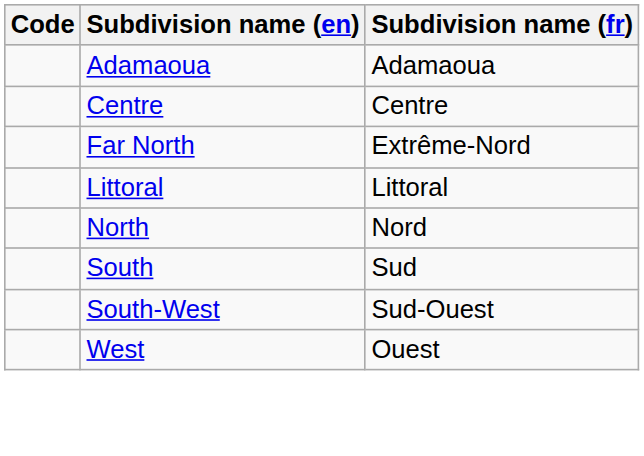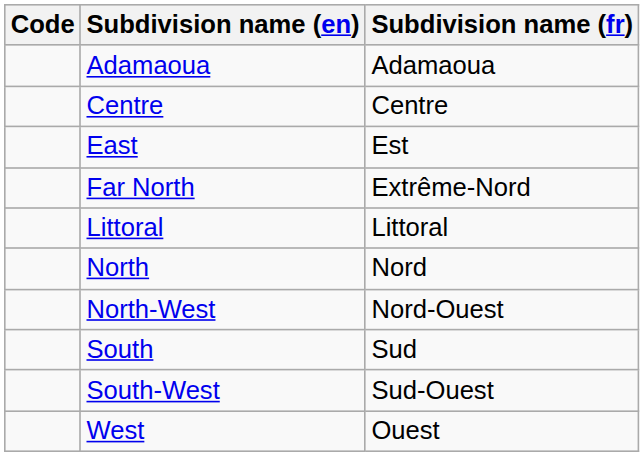 <table class="wikitable sortable">
 <tr>
 <th>Code</th>
 <th>Subdivision name (<a href='#'>en</a>)</th>
 <th>Subdivision name (<a href='#'>fr</a>)</th>
 </tr>
 <tr>
 <td></td>
 <td><a href='#'>Adamaoua</a></td>
 <td>Adamaoua</td>
 </tr>
 <tr>
 <td></td>
 <td><a href='#'>Centre</a></td>
 <td>Centre</td>
 </tr>
 <tr>
 <td></td>
+<td><a href='#'>East</a></td>
+<td>Est</td>
+</tr>
+<tr>
+<td></td>
 <td><a href='#'>Far North</a></td>
 <td>Extrême-Nord</td>
 </tr>
 <tr>
 <td></td>
 <td><a href='#'>Littoral</a></td>
 <td>Littoral</td>
 </tr>
 <tr>
 <td></td>
 <td><a href='#'>North</a></td>
 <td>Nord</td>
+</tr>
+<tr>
+<td></td>
+<td><a href='#'>North-West</a></td>
+<td>Nord-Ouest</td>
 </tr>
 <tr>
 <td></td>
 <td><a href='#'>South</a></td>
 <td>Sud</td>
 </tr>
 <tr>
 <td></td>
 <td><a href='#'>South-West</a></td>
 <td>Sud-Ouest</td>
 </tr>
 <tr>
 <td></td>
 <td><a href='#'>West</a></td>
 <td>Ouest</td>
 </tr>
 </table>
